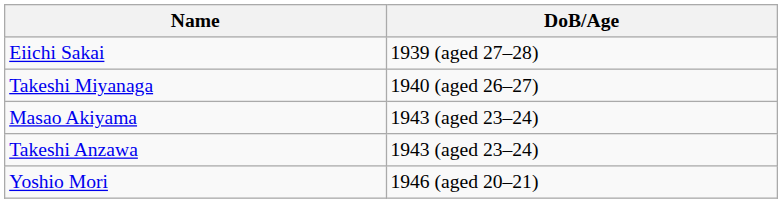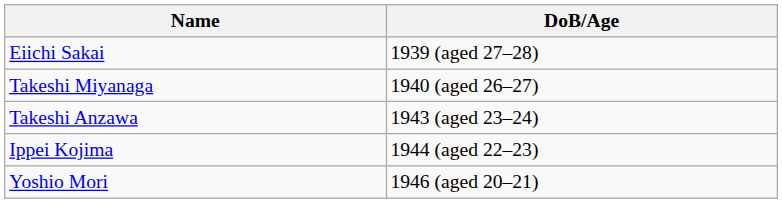 <table class="wikitable" style="width:600px; font-size:95%;">
 <tr>
 <th align="left">Name</th>
 <th align="left">DoB/Age</th>
 </tr>
 <tr>
 <td align="left"><a href='#'>Eiichi Sakai</a></td>
 <td align="left">1939 (aged 27–28)</td>
 </tr>
 <tr>
 <td align="left"><a href='#'>Takeshi Miyanaga</a></td>
 <td align="left">1940 (aged 26–27)</td>
 </tr>
 <tr>
-<td align="left"><a href='#'>Masao Akiyama</a></td>
+<td align="left"><a href='#'>Takeshi Anzawa</a></td>
 <td align="left">1943 (aged 23–24)</td>
 </tr>
 <tr>
-<td align="left"><a href='#'>Takeshi Anzawa</a></td>
-<td align="left">1943 (aged 23–24)</td>
+<td align="left"><a href='#'>Ippei Kojima</a></td>
+<td align="left">1944 (aged 22–23)</td>
 </tr>
 <tr>
 <td align="left"><a href='#'>Yoshio Mori</a></td>
 <td align="left">1946 (aged 20–21)</td>
 </tr>
 </table>
